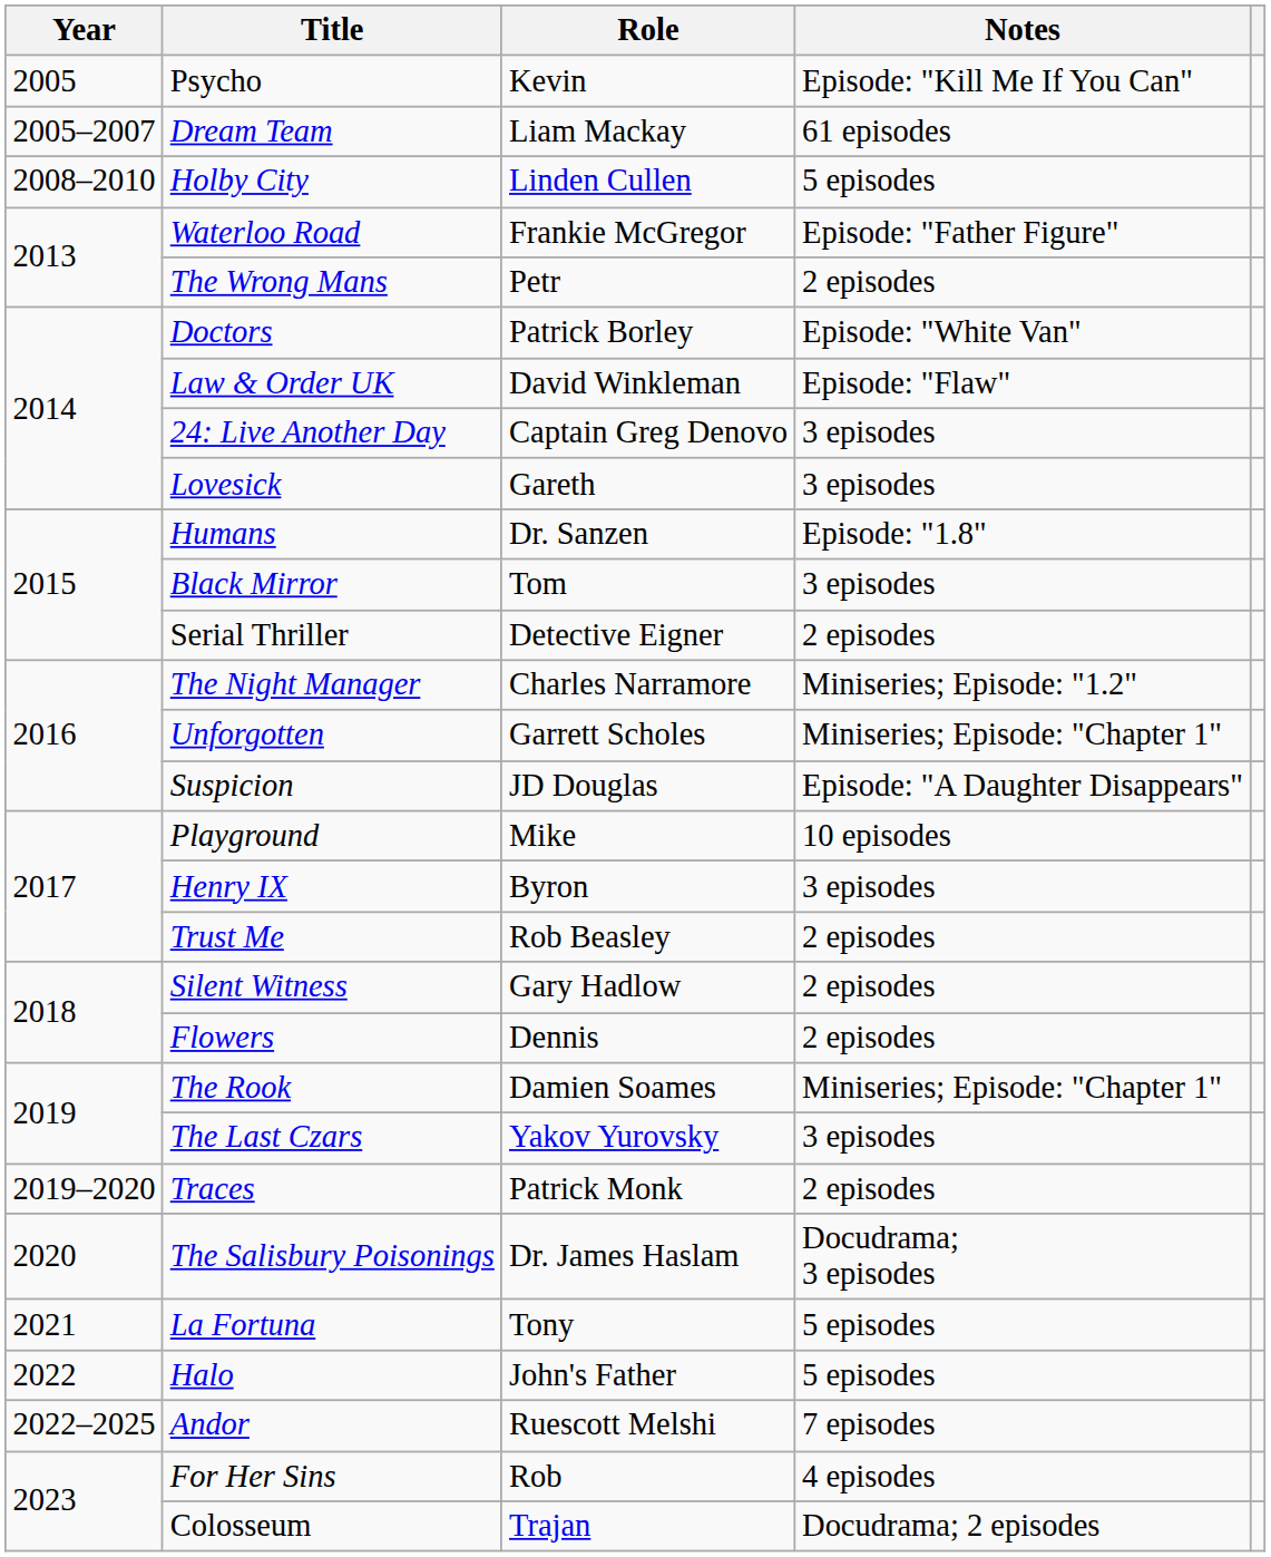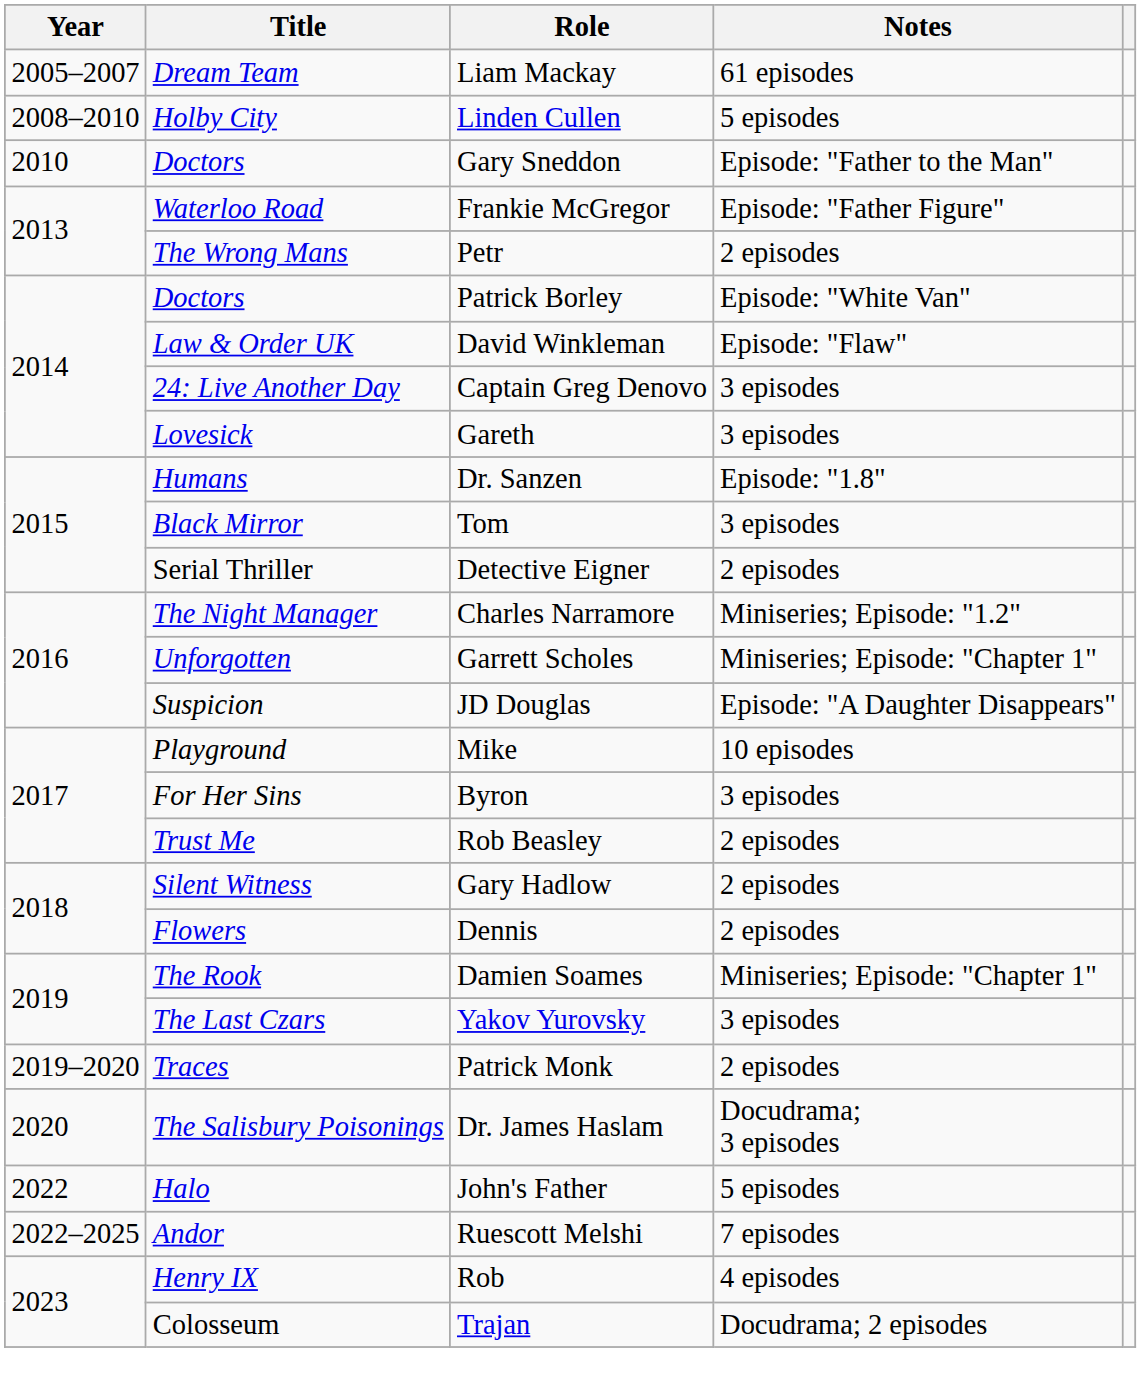 <table class="wikitable">
 <tr>
 <th>Year</th>
 <th>Title</th>
 <th>Role</th>
 <th>Notes</th>
 <th></th>
-</tr>
-<tr>
-<td>2005</td>
-<td>Psycho</td>
-<td>Kevin</td>
-<td>Episode: "Kill Me If You Can"</td>
-<td></td>
 </tr>
 <tr>
 <td>2005–2007</td>
 <td><em><a href='#'>Dream Team</a></em></td>
 <td>Liam Mackay</td>
 <td>61 episodes</td>
 <td></td>
 </tr>
 <tr>
 <td>2008–2010</td>
 <td><em><a href='#'>Holby City</a></em></td>
 <td><a href='#'>Linden Cullen</a></td>
 <td>5 episodes</td>
+<td></td>
+</tr>
+<tr>
+<td>2010</td>
+<td><em><a href='#'>Doctors</a></em></td>
+<td>Gary Sneddon</td>
+<td>Episode: "Father to the Man"</td>
 <td></td>
 </tr>
 <tr>
 <td rowspan="2">2013</td>
 <td><em><a href='#'>Waterloo Road</a></em></td>
 <td>Frankie McGregor</td>
 <td>Episode: "Father Figure"</td>
 <td></td>
 </tr>
 <tr>
 <td><em><a href='#'>The Wrong Mans</a></em></td>
 <td>Petr</td>
 <td>2 episodes</td>
 <td></td>
 </tr>
 <tr>
 <td rowspan="4">2014</td>
 <td><em><a href='#'>Doctors</a></em></td>
 <td>Patrick Borley</td>
 <td>Episode: "White Van"</td>
 <td></td>
 </tr>
 <tr>
 <td><em><a href='#'>Law & Order UK</a></em></td>
 <td>David Winkleman</td>
 <td>Episode: "Flaw"</td>
 <td></td>
 </tr>
 <tr>
 <td><em><a href='#'>24: Live Another Day</a></em></td>
 <td>Captain Greg Denovo</td>
 <td>3 episodes</td>
 <td></td>
 </tr>
 <tr>
 <td><em><a href='#'>Lovesick</a></em></td>
 <td>Gareth</td>
 <td>3 episodes</td>
 <td></td>
 </tr>
 <tr>
 <td rowspan="3">2015</td>
 <td><em><a href='#'>Humans</a></em></td>
 <td>Dr. Sanzen</td>
 <td>Episode: "1.8"</td>
 <td></td>
 </tr>
 <tr>
 <td><em><a href='#'>Black Mirror</a></em></td>
 <td>Tom</td>
 <td>3 episodes</td>
 <td></td>
 </tr>
 <tr>
 <td>Serial Thriller</td>
 <td>Detective Eigner</td>
 <td>2 episodes</td>
 <td></td>
 </tr>
 <tr>
 <td rowspan="3">2016</td>
 <td><em><a href='#'>The Night Manager</a></em></td>
 <td>Charles Narramore</td>
 <td>Miniseries; Episode: "1.2"</td>
 <td></td>
 </tr>
 <tr>
 <td><em><a href='#'>Unforgotten</a></em></td>
 <td>Garrett Scholes</td>
 <td>Miniseries; Episode: "Chapter 1"</td>
 <td></td>
 </tr>
 <tr>
 <td><em>Suspicion</em></td>
 <td>JD Douglas</td>
 <td>Episode: "A Daughter Disappears"</td>
 <td></td>
 </tr>
 <tr>
 <td rowspan="3">2017</td>
 <td><em>Playground</em></td>
 <td>Mike</td>
 <td>10 episodes</td>
 <td></td>
 </tr>
 <tr>
-<td><em><a href='#'>Henry IX</a></em></td>
+<td><em>For Her Sins</em></td>
 <td>Byron</td>
 <td>3 episodes</td>
 <td></td>
 </tr>
 <tr>
 <td><em><a href='#'>Trust Me</a></em></td>
 <td>Rob Beasley</td>
 <td>2 episodes</td>
 <td></td>
 </tr>
 <tr>
 <td rowspan="2">2018</td>
 <td><em><a href='#'>Silent Witness</a></em></td>
 <td>Gary Hadlow</td>
 <td>2 episodes</td>
 <td></td>
 </tr>
 <tr>
 <td><em><a href='#'>Flowers</a></em></td>
 <td>Dennis</td>
 <td>2 episodes</td>
 <td></td>
 </tr>
 <tr>
 <td rowspan="2">2019</td>
 <td><em><a href='#'>The Rook</a></em></td>
 <td>Damien Soames</td>
 <td>Miniseries; Episode: "Chapter 1"</td>
 <td></td>
 </tr>
 <tr>
 <td><em><a href='#'>The Last Czars</a></em></td>
 <td><a href='#'>Yakov Yurovsky</a></td>
 <td>3 episodes</td>
 <td></td>
 </tr>
 <tr>
 <td>2019–2020</td>
 <td><em><a href='#'>Traces</a></em></td>
 <td>Patrick Monk</td>
 <td>2 episodes</td>
 <td></td>
 </tr>
 <tr>
 <td>2020</td>
 <td><em><a href='#'>The Salisbury Poisonings</a></em></td>
 <td>Dr. James Haslam</td>
 <td>Docudrama; <br> 3 episodes</td>
 <td></td>
 </tr>
 <tr>
-<td>2021</td>
-<td><em><a href='#'>La Fortuna</a></em></td>
-<td>Tony</td>
-<td>5 episodes</td>
-<td></td>
-</tr>
-<tr>
 <td>2022</td>
 <td><em><a href='#'>Halo</a></em></td>
 <td>John's Father</td>
 <td>5 episodes</td>
 <td></td>
 </tr>
 <tr>
 <td>2022–2025</td>
 <td><em><a href='#'>Andor</a></em></td>
 <td>Ruescott Melshi</td>
 <td>7 episodes</td>
 <td></td>
 </tr>
 <tr>
 <td rowspan="2">2023</td>
-<td><em>For Her Sins</em></td>
+<td><em><a href='#'>Henry IX</a></em></td>
 <td>Rob</td>
 <td>4 episodes</td>
 <td></td>
 </tr>
 <tr>
 <td>Colosseum</td>
 <td><a href='#'>Trajan</a></td>
 <td>Docudrama; 2 episodes</td>
 </tr>
 </table>
